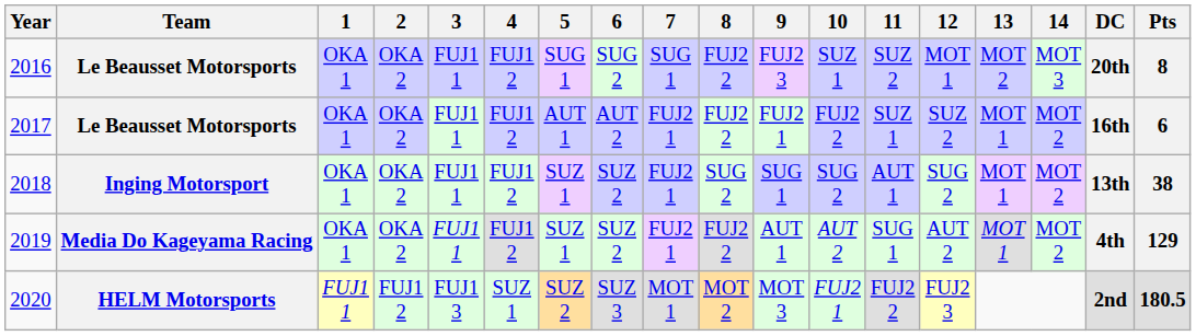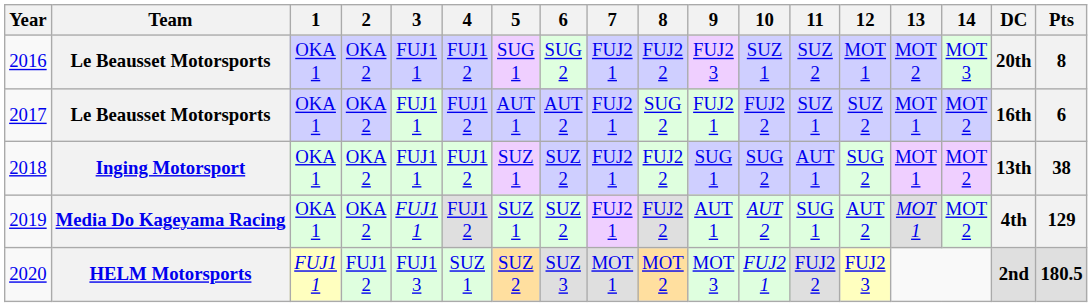 <table class="wikitable" style="text-align:center; font-size:85%">
 <tr>
 <th>Year</th>
 <th>Team</th>
 <th>1</th>
 <th>2</th>
 <th>3</th>
 <th>4</th>
 <th>5</th>
 <th>6</th>
 <th>7</th>
 <th>8</th>
 <th>9</th>
 <th>10</th>
 <th>11</th>
 <th>12</th>
 <th>13</th>
 <th>14</th>
 <th>DC</th>
 <th>Pts</th>
 </tr>
 <tr>
 <td><a href='#'>2016</a></td>
 <th nowrap>Le Beausset Motorsports</th>
 <td style="background:#CFCFFF"><a href='#'>OKA<br>1</a><br></td>
 <td style="background:#CFCFFF"><a href='#'>OKA<br>2</a><br></td>
 <td style="background:#CFCFFF"><a href='#'>FUJ1<br>1</a><br></td>
 <td style="background:#CFCFFF"><a href='#'>FUJ1<br>2</a><br></td>
 <td style="background:#EFCFFF"><a href='#'>SUG<br>1</a><br></td>
 <td style="background:#DFFFDF"><a href='#'>SUG<br>2</a><br></td>
-<td style="background:#CFCFFF"><a href='#'>SUG<br>1</a><br></td>
+<td style="background:#CFCFFF"><a href='#'>FUJ2<br>1</a><br></td>
 <td style="background:#CFCFFF"><a href='#'>FUJ2<br>2</a><br></td>
 <td style="background:#EFCFFF"><a href='#'>FUJ2<br>3</a><br></td>
 <td style="background:#CFCFFF"><a href='#'>SUZ<br>1</a><br></td>
 <td style="background:#CFCFFF"><a href='#'>SUZ<br>2</a><br></td>
 <td style="background:#CFCFFF"><a href='#'>MOT<br>1</a><br></td>
 <td style="background:#CFCFFF"><a href='#'>MOT<br>2</a><br></td>
 <td style="background:#DFFFDF"><a href='#'>MOT<br>3</a><br></td>
 <th>20th</th>
 <th>8</th>
 </tr>
 <tr>
 <td><a href='#'>2017</a></td>
 <th nowrap>Le Beausset Motorsports</th>
 <td style="background:#CFCFFF"><a href='#'>OKA<br>1</a><br></td>
 <td style="background:#CFCFFF"><a href='#'>OKA<br>2</a><br></td>
 <td style="background:#DFFFDF"><a href='#'>FUJ1<br>1</a><br></td>
 <td style="background:#CFCFFF"><a href='#'>FUJ1<br>2</a><br></td>
 <td style="background:#CFCFFF"><a href='#'>AUT<br>1</a><br></td>
 <td style="background:#CFCFFF"><a href='#'>AUT<br>2</a><br></td>
 <td style="background:#CFCFFF"><a href='#'>FUJ2<br>1</a><br></td>
-<td style="background:#dfffdf;"><a href='#'>FUJ2<br>2</a><br></td>
+<td style="background:#DFFFDF"><a href='#'>SUG<br>2</a><br></td>
 <td style="background:#DFFFDF"><a href='#'>FUJ2<br>1</a><br></td>
 <td style="background:#CFCFFF"><a href='#'>FUJ2<br>2</a><br></td>
 <td style="background:#CFCFFF"><a href='#'>SUZ<br>1</a><br></td>
 <td style="background:#CFCFFF"><a href='#'>SUZ<br>2</a><br></td>
 <td style="background:#CFCFFF"><a href='#'>MOT<br>1</a><br></td>
 <td style="background:#CFCFFF"><a href='#'>MOT<br>2</a><br></td>
 <th>16th</th>
 <th>6</th>
 </tr>
 <tr>
 <td><a href='#'>2018</a></td>
 <th nowrap><a href='#'>Inging Motorsport</a></th>
 <td style="background:#dfffdf;"><a href='#'>OKA<br>1</a><br></td>
 <td style="background:#dfffdf;"><a href='#'>OKA<br>2</a><br></td>
 <td style="background:#dfffdf;"><a href='#'>FUJ1<br>1</a><br></td>
 <td style="background:#dfffdf;"><a href='#'>FUJ1<br>2</a><br></td>
 <td style="background:#efcfff;"><a href='#'>SUZ<br>1</a><br></td>
 <td style="background:#cfcfff;"><a href='#'>SUZ<br>2</a><br></td>
 <td style="background:#cfcfff;"><a href='#'>FUJ2<br>1</a><br></td>
-<td style="background:#DFFFDF"><a href='#'>SUG<br>2</a><br></td>
+<td style="background:#dfffdf;"><a href='#'>FUJ2<br>2</a><br></td>
 <td style="background:#cfcfff;"><a href='#'>SUG<br>1</a><br></td>
 <td style="background:#cfcfff;"><a href='#'>SUG<br>2</a><br></td>
 <td style="background:#cfcfff;"><a href='#'>AUT<br>1</a><br></td>
 <td style="background:#dfffdf;"><a href='#'>SUG<br>2</a><br></td>
 <td style="background:#efcfff;"><a href='#'>MOT<br>1</a><br></td>
 <td style="background:#efcfff;"><a href='#'>MOT<br>2</a><br></td>
 <th>13th</th>
 <th>38</th>
 </tr>
 <tr>
 <td><a href='#'>2019</a></td>
 <th><a href='#'>Media Do Kageyama Racing</a></th>
 <td style="background:#dfffdf;"><a href='#'>OKA<br>1</a><br></td>
 <td style="background:#dfffdf;"><a href='#'>OKA<br>2</a><br></td>
 <td style="background:#dfffdf;"><em><a href='#'>FUJ1<br>1</a><br></em></td>
 <td style="background:#dfdfdf;"><a href='#'>FUJ1<br>2</a><br></td>
 <td style="background:#dfffdf;"><a href='#'>SUZ<br>1</a><br></td>
 <td style="background:#dfffdf;"><a href='#'>SUZ<br>2</a><br></td>
 <td style="background:#efcfff;"><a href='#'>FUJ2<br>1</a><br></td>
 <td style="background:#dfdfdf;"><a href='#'>FUJ2<br>2</a><br></td>
 <td style="background:#dfffdf;"><a href='#'>AUT<br>1</a><br></td>
 <td style="background:#dfffdf;"><em><a href='#'>AUT<br>2</a><br></em></td>
 <td style="background:#dfffdf;"><a href='#'>SUG<br>1</a><br></td>
 <td style="background:#dfffdf;"><a href='#'>AUT<br>2</a><br></td>
 <td style="background:#dfdfdf;"><em><a href='#'>MOT<br>1</a><br></em></td>
 <td style="background:#dfffdf;"><a href='#'>MOT<br>2</a><br></td>
 <th>4th</th>
 <th>129</th>
 </tr>
 <tr>
 <td><a href='#'>2020</a></td>
 <th><a href='#'>HELM Motorsports</a></th>
 <td style="background:#ffffbf;"><em><a href='#'>FUJ1<br>1</a><br></em></td>
 <td style="background:#dfffdf;"><a href='#'>FUJ1<br>2</a><br></td>
 <td style="background:#dfffdf;"><a href='#'>FUJ1<br>3</a><br></td>
 <td style="background:#dfffdf;"><a href='#'>SUZ<br>1</a><br></td>
 <td style="background:#ffdf9f;"><a href='#'>SUZ<br>2</a><br></td>
 <td style="background:#dfdfdf;"><a href='#'>SUZ<br>3</a><br></td>
 <td style="background:#dfdfdf;"><a href='#'>MOT<br>1</a><br></td>
 <td style="background:#ffdf9f;"><a href='#'>MOT<br>2</a><br></td>
 <td style="background:#dfffdf;"><a href='#'>MOT<br>3</a><br></td>
 <td style="background:#dfffdf;"><em><a href='#'>FUJ2<br>1</a><br></em></td>
 <td style="background:#dfdfdf;"><a href='#'>FUJ2<br>2</a><br></td>
 <td style="background:#ffffbf;"><a href='#'>FUJ2<br>3</a><br></td>
 <td colspan=2></td>
 <th style="background:#dfdfdf">2nd</th>
 <th style="background:#dfdfdf">180.5</th>
 </tr>
 </table>
